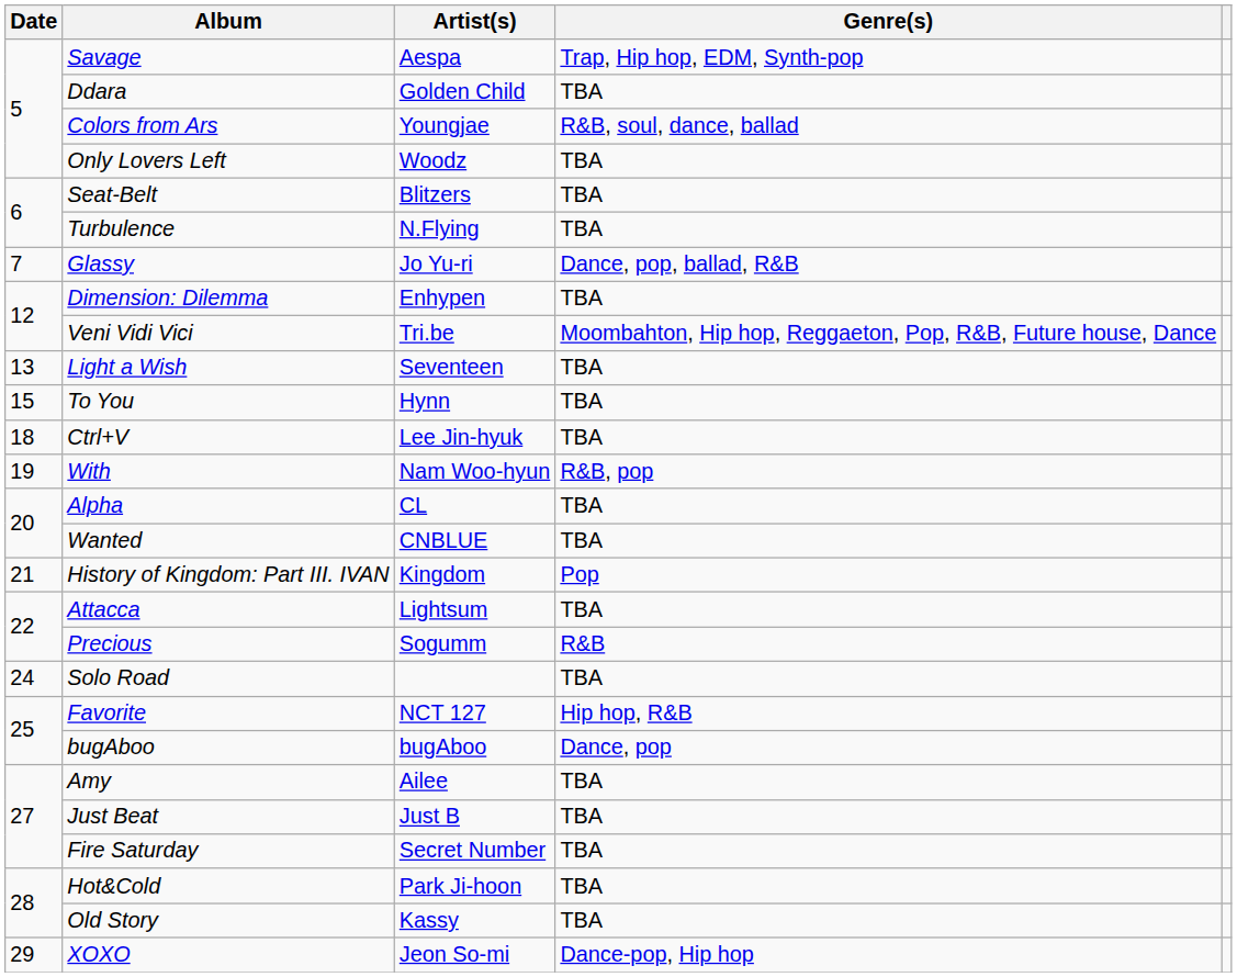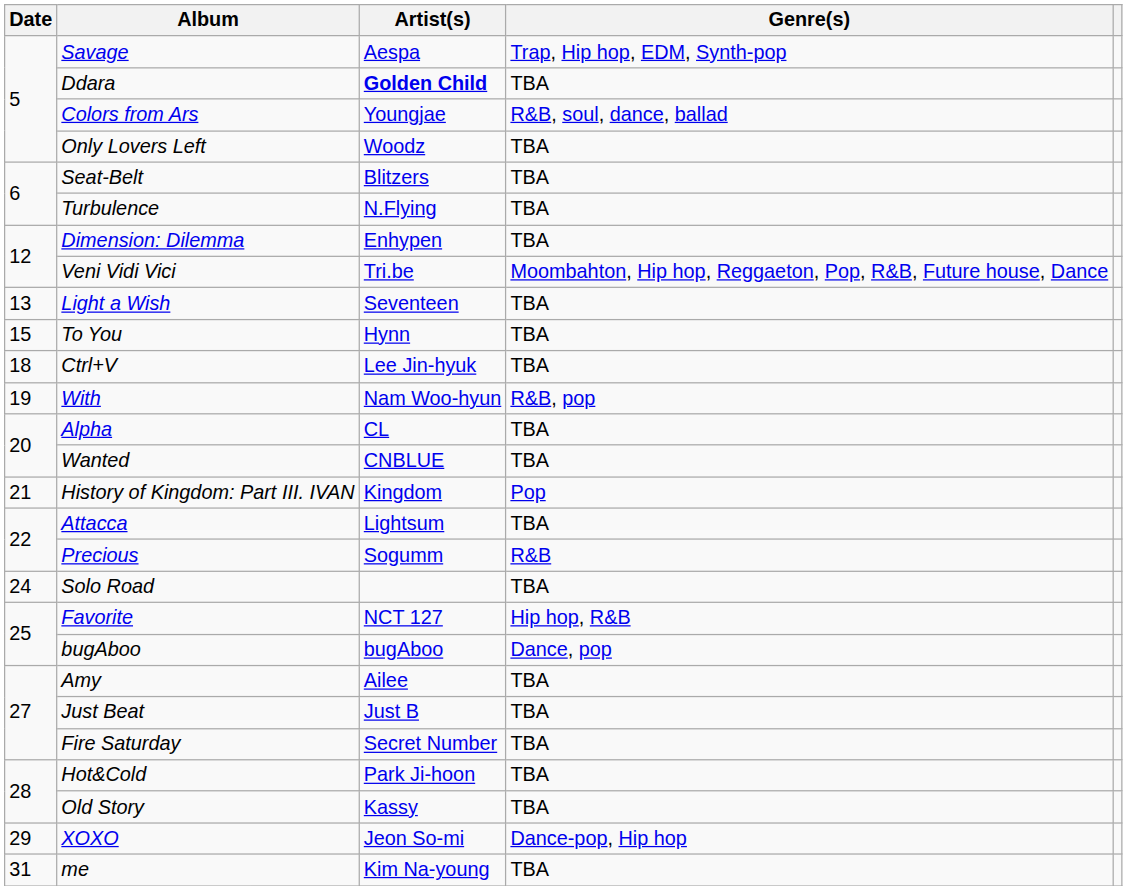 <table class="wikitable">
 <tr>
 <th>Date</th>
 <th>Album</th>
 <th>Artist(s)</th>
 <th>Genre(s)</th>
 <th></th>
 </tr>
 <tr>
 <td rowspan="4">5</td>
 <td><em><a href='#'>Savage</a></em></td>
 <td><a href='#'>Aespa</a></td>
 <td><a href='#'>Trap</a>, <a href='#'>Hip hop</a>, <a href='#'>EDM</a>, <a href='#'>Synth-pop</a></td>
 <td></td>
 </tr>
 <tr>
 <td><em>Ddara</em></td>
-<td><a href='#'>Golden Child</a></td>
+<td><strong><a href='#'>Golden Child</a></strong></td>
 <td>TBA</td>
 <td></td>
 </tr>
 <tr>
 <td><em><a href='#'>Colors from Ars</a></em></td>
 <td><a href='#'>Youngjae</a></td>
 <td><a href='#'>R&B</a>, <a href='#'>soul</a>, <a href='#'>dance</a>, <a href='#'>ballad</a></td>
 <td></td>
 </tr>
 <tr>
 <td><em>Only Lovers Left</em></td>
 <td><a href='#'>Woodz</a></td>
 <td>TBA</td>
 <td></td>
 </tr>
 <tr>
 <td rowspan="2">6</td>
 <td><em>Seat-Belt</em></td>
 <td><a href='#'>Blitzers</a></td>
 <td>TBA</td>
 <td></td>
 </tr>
 <tr>
 <td><em>Turbulence</em></td>
 <td><a href='#'>N.Flying</a></td>
 <td>TBA</td>
-<td></td>
-</tr>
-<tr>
-<td>7</td>
-<td><em><a href='#'>Glassy</a></em></td>
-<td><a href='#'>Jo Yu-ri</a></td>
-<td><a href='#'>Dance</a>, <a href='#'>pop</a>, <a href='#'>ballad</a>, <a href='#'>R&B</a></td>
 <td></td>
 </tr>
 <tr>
 <td rowspan="2">12</td>
 <td><em><a href='#'>Dimension: Dilemma</a></em></td>
 <td><a href='#'>Enhypen</a></td>
 <td>TBA</td>
 <td></td>
 </tr>
 <tr>
 <td><em>Veni Vidi Vici</em></td>
 <td><a href='#'>Tri.be</a></td>
 <td><a href='#'>Moombahton</a>, <a href='#'>Hip hop</a>, <a href='#'>Reggaeton</a>, <a href='#'>Pop</a>, <a href='#'>R&B</a>, <a href='#'>Future house</a>, <a href='#'>Dance</a></td>
 <td></td>
 </tr>
 <tr>
 <td>13</td>
 <td><em><a href='#'>Light a Wish</a></em></td>
 <td><a href='#'>Seventeen</a></td>
 <td>TBA</td>
 <td></td>
 </tr>
 <tr>
 <td>15</td>
 <td><em>To You</em></td>
 <td><a href='#'>Hynn</a></td>
 <td>TBA</td>
 <td></td>
 </tr>
 <tr>
 <td>18</td>
 <td><em>Ctrl+V</em></td>
 <td><a href='#'>Lee Jin-hyuk</a></td>
 <td>TBA</td>
 <td></td>
 </tr>
 <tr>
 <td>19</td>
 <td><em><a href='#'>With</a></em></td>
 <td><a href='#'>Nam Woo-hyun</a></td>
 <td><a href='#'>R&B</a>, <a href='#'>pop</a></td>
 <td></td>
 </tr>
 <tr>
 <td rowspan="2">20</td>
 <td><em><a href='#'>Alpha</a></em></td>
 <td><a href='#'>CL</a></td>
 <td>TBA</td>
 <td></td>
 </tr>
 <tr>
 <td><em>Wanted</em></td>
 <td><a href='#'>CNBLUE</a></td>
 <td>TBA</td>
 <td></td>
 </tr>
 <tr>
 <td>21</td>
 <td><em>History of Kingdom: Part III. IVAN</em></td>
 <td><a href='#'>Kingdom</a></td>
 <td><a href='#'>Pop</a></td>
 <td></td>
 </tr>
 <tr>
 <td rowspan="2">22</td>
 <td><em><a href='#'>Attacca</a></em></td>
 <td><a href='#'>Lightsum</a></td>
 <td>TBA</td>
 <td></td>
 </tr>
 <tr>
 <td><em><a href='#'>Precious</a></em></td>
 <td><a href='#'>Sogumm</a></td>
 <td><a href='#'>R&B</a></td>
 <td></td>
 </tr>
 <tr>
 <td>24</td>
 <td><em>Solo Road</em></td>
 <td></td>
 <td>TBA</td>
 <td></td>
 </tr>
 <tr>
 <td rowspan="2">25</td>
 <td><em><a href='#'>Favorite</a></em></td>
 <td><a href='#'>NCT 127</a></td>
 <td><a href='#'>Hip hop</a>, <a href='#'>R&B</a></td>
 <td></td>
 </tr>
 <tr>
 <td><em>bugAboo</em></td>
 <td><a href='#'>bugAboo</a></td>
 <td><a href='#'>Dance</a>, <a href='#'>pop</a></td>
 <td></td>
 </tr>
 <tr>
 <td rowspan="3">27</td>
 <td><em>Amy</em></td>
 <td><a href='#'>Ailee</a></td>
 <td>TBA</td>
 <td></td>
 </tr>
 <tr>
 <td><em>Just Beat</em></td>
 <td><a href='#'>Just B</a></td>
 <td>TBA</td>
 <td></td>
 </tr>
 <tr>
 <td><em>Fire Saturday</em></td>
 <td><a href='#'>Secret Number</a></td>
 <td>TBA</td>
 <td></td>
 </tr>
 <tr>
 <td rowspan="2">28</td>
 <td><em>Hot&Cold</em></td>
 <td><a href='#'>Park Ji-hoon</a></td>
 <td>TBA</td>
 <td></td>
 </tr>
 <tr>
 <td><em>Old Story</em></td>
 <td><a href='#'>Kassy</a></td>
 <td>TBA</td>
 <td></td>
 </tr>
 <tr>
 <td>29</td>
 <td><em><a href='#'>XOXO</a></em></td>
 <td><a href='#'>Jeon So-mi</a></td>
 <td><a href='#'>Dance-pop</a>, <a href='#'>Hip hop</a></td>
 <td></td>
 </tr>
 <tr>
+<td>31</td>
+<td><em>me</em></td>
+<td><a href='#'>Kim Na-young</a></td>
+<td>TBA</td>
+<td></td>
+</tr>
+<tr>
 </tr>
 </table>
